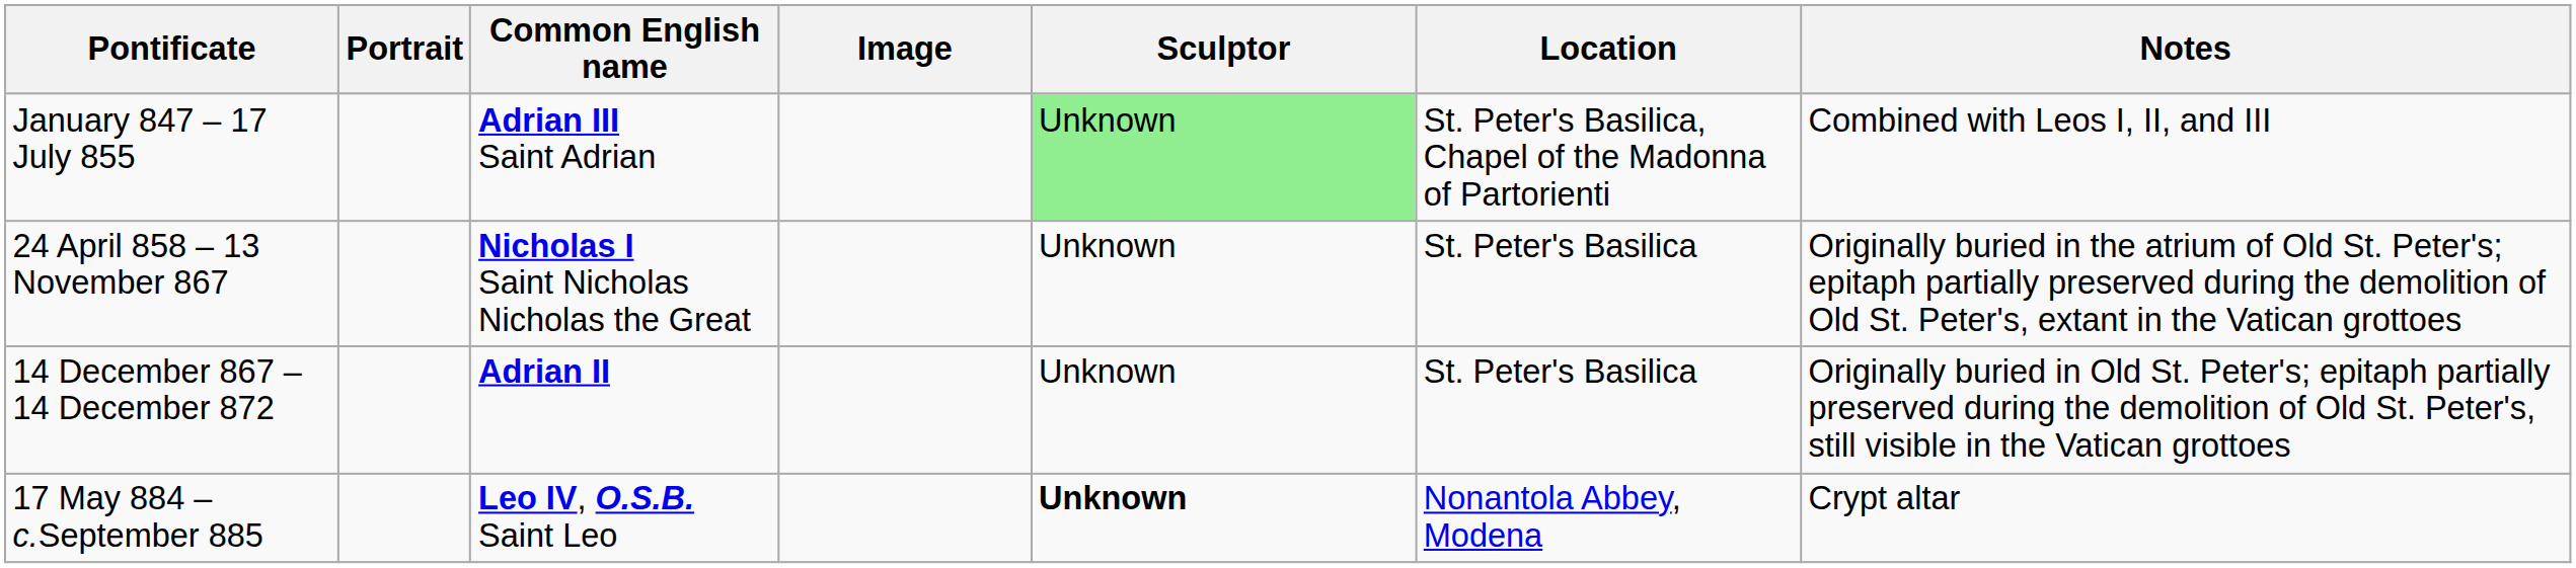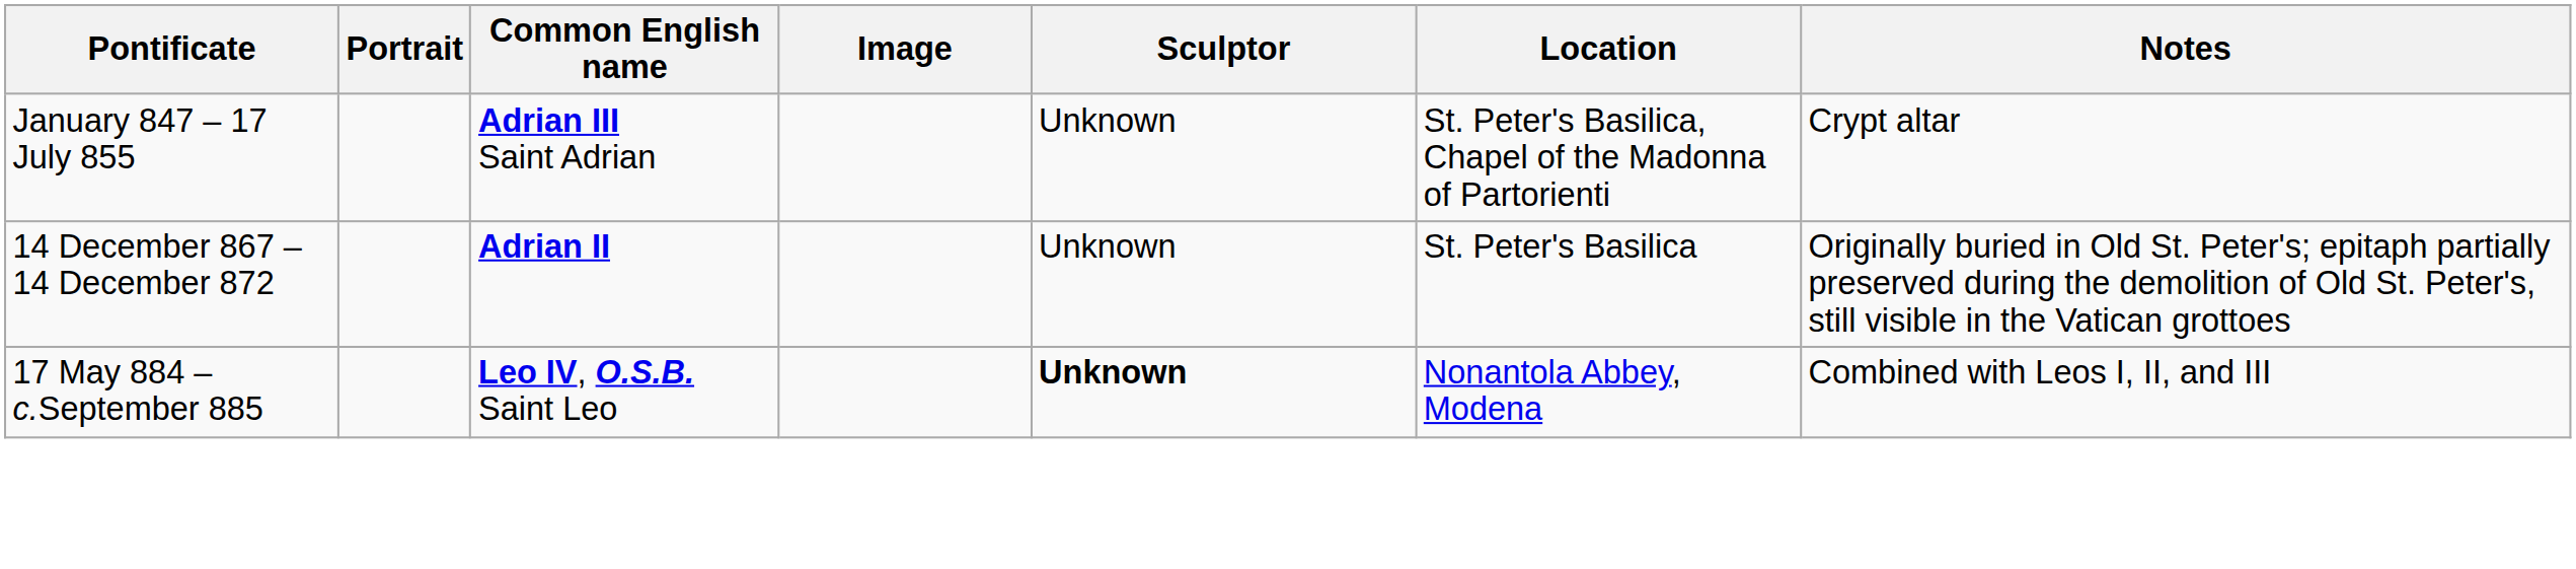 <table class=wikitable>
 <tr>
 <th style="width:13%;">Pontificate</th>
 <th style="width:5%;">Portrait</th>
 <th style="width:12%;">Common English name</th>
 <th>Image</th>
 <th style="width:15%;">Sculptor</th>
 <th style="width:15%;">Location</th>
 <th style="width:30%;">Notes</th>
 </tr>
 <tr valign="top">
 <td>January 847 – 17 July 855</td>
 <td></td>
 <td><strong><a href='#'>Adrian III</a></strong><br>Saint Adrian</td>
 <td></td>
-<td style="background: lightgreen;">Unknown</td>
+<td>Unknown</td>
 <td>St. Peter's Basilica, Chapel of the Madonna of Partorienti</td>
-<td>Combined with Leos I, II, and III</td>
-</tr>
-<tr valign="top">
-<td>24 April 858 – 13 November 867</td>
-<td></td>
-<td><strong><a href='#'>Nicholas I</a></strong><br>Saint Nicholas<br>Nicholas the Great</td>
-<td></td>
-<td>Unknown</td>
-<td>St. Peter's Basilica</td>
-<td>Originally buried in the atrium of Old St. Peter's; epitaph partially preserved during the demolition of Old St. Peter's, extant in the Vatican grottoes</td>
+<td>Crypt altar</td>
 </tr>
 <tr valign="top">
 <td>14 December 867 – 14 December 872</td>
 <td></td>
 <td><strong><a href='#'>Adrian II</a></strong></td>
 <td></td>
 <td>Unknown</td>
 <td>St. Peter's Basilica</td>
 <td>Originally buried in Old St. Peter's; epitaph partially preserved during the demolition of Old St. Peter's, still visible in the Vatican grottoes</td>
 </tr>
 <tr valign="top">
 <td>17 May 884 – <em>c.</em>September 885</td>
 <td></td>
 <td><strong><a href='#'>Leo IV</a></strong>, <strong><em><a href='#'>O.S.B.</a></em></strong><br>Saint Leo</td>
 <td></td>
 <td><strong>Unknown</strong></td>
 <td><a href='#'>Nonantola Abbey</a>, <a href='#'>Modena</a></td>
-<td>Crypt altar</td>
+<td>Combined with Leos I, II, and III</td>
 </tr>
 </table>
